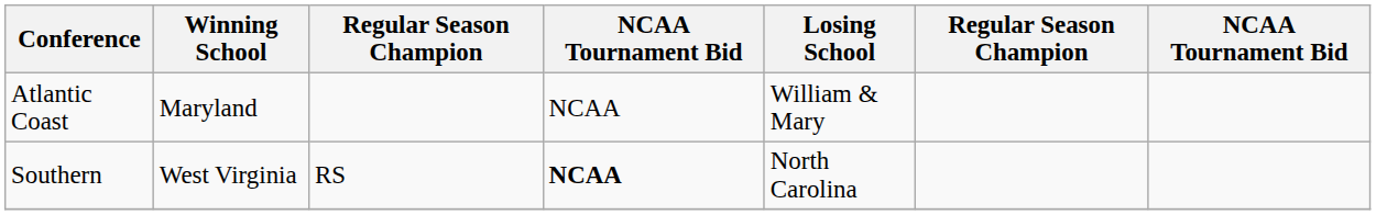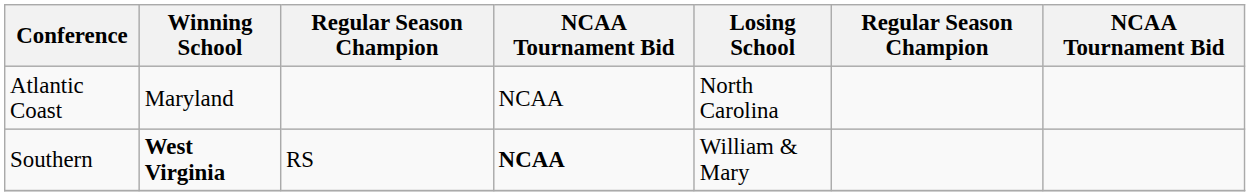 <table class="wikitable">
 <tr>
 <th>Conference</th>
 <th>Winning School</th>
 <th>Regular Season Champion</th>
 <th>NCAA Tournament Bid</th>
 <th>Losing School</th>
 <th>Regular Season Champion</th>
 <th>NCAA Tournament Bid</th>
 </tr>
 <tr>
 <td>Atlantic Coast</td>
 <td>Maryland</td>
 <td></td>
 <td>NCAA</td>
-<td>William & Mary</td>
+<td>North Carolina</td>
 <td></td>
 <td></td>
 </tr>
 <tr>
 <td>Southern</td>
-<td>West Virginia</td>
+<td><strong>West Virginia</strong></td>
 <td>RS</td>
 <td><strong>NCAA</strong></td>
-<td>North Carolina</td>
+<td>William & Mary</td>
 <td></td>
 <td></td>
 </tr>
 <tr>
 </tr>
 </table>
